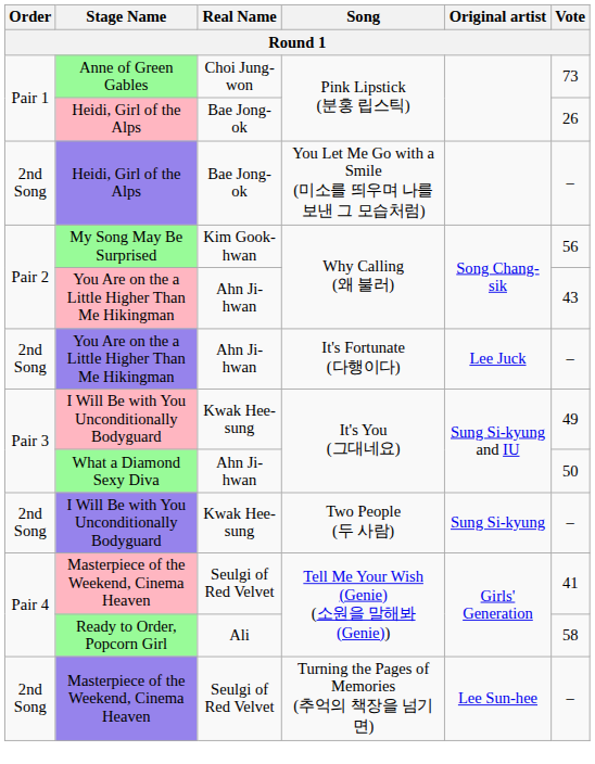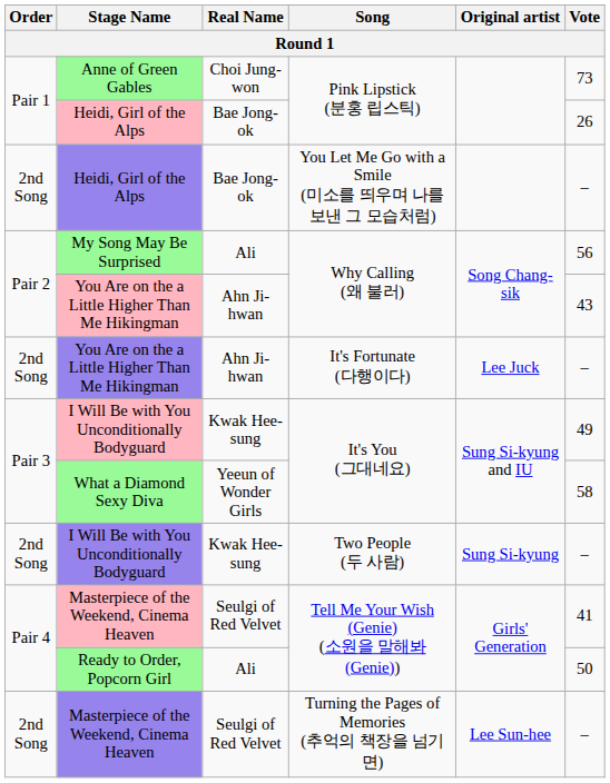 <table class="wikitable" style="text-align:center; width:95%;">
 <tr>
 <th style="width:1%;">Order</th>
 <th style="width:20%;">Stage Name</th>
 <th style="width:12%;">Real Name</th>
 <th style="width:23%;">Song</th>
 <th style="width:15%;">Original artist</th>
 <th style="width:1%;">Vote</th>
 </tr>
 <tr>
 <th colspan=6>Round 1</th>
 </tr>
 <tr>
 <td rowspan=2>Pair 1</td>
 <td bgcolor="palegreen">Anne of Green Gables</td>
 <td>Choi Jung-won</td>
 <td rowspan=2>Pink Lipstick<br>(분홍 립스틱)</td>
 <td rowspan=2></td>
 <td>73</td>
 </tr>
 <tr>
 <td bgcolor="lightpink">Heidi, Girl of the Alps</td>
 <td>Bae Jong-ok</td>
 <td>26</td>
 </tr>
 <tr>
 <td>2nd Song</td>
 <td bgcolor="#9683EC">Heidi, Girl of the Alps</td>
 <td>Bae Jong-ok</td>
 <td>You Let Me Go with a Smile<br>(미소를 띄우며 나를 보낸 그 모습처럼)</td>
 <td></td>
 <td>–</td>
 </tr>
 <tr>
 <td rowspan=2>Pair 2</td>
 <td bgcolor="palegreen">My Song May Be Surprised</td>
-<td>Kim Gook-hwan</td>
+<td>Ali</td>
 <td rowspan=2>Why Calling<br>(왜 불러)</td>
 <td rowspan=2><a href='#'>Song Chang-sik</a></td>
 <td>56</td>
 </tr>
 <tr>
 <td bgcolor="lightpink">You Are on the a Little Higher Than Me Hikingman</td>
 <td>Ahn Ji-hwan</td>
 <td>43</td>
 </tr>
 <tr>
 <td>2nd Song</td>
 <td bgcolor="#9683EC">You Are on the a Little Higher Than Me Hikingman</td>
 <td>Ahn Ji-hwan</td>
 <td>It's Fortunate<br>(다행이다)</td>
 <td><a href='#'>Lee Juck</a></td>
 <td>–</td>
 </tr>
 <tr>
 <td rowspan=2>Pair 3</td>
 <td bgcolor="lightpink">I Will Be with You Unconditionally Bodyguard</td>
 <td>Kwak Hee-sung</td>
 <td rowspan=2>It's You<br>(그대네요)</td>
 <td rowspan=2><a href='#'>Sung Si-kyung</a> and <a href='#'>IU</a></td>
 <td>49</td>
 </tr>
 <tr>
 <td bgcolor="palegreen">What a Diamond Sexy Diva</td>
-<td>Ahn Ji-hwan</td>
-<td>50</td>
+<td>Yeeun of Wonder Girls</td>
+<td>58</td>
 </tr>
 <tr>
 <td>2nd Song</td>
 <td bgcolor="#9683EC">I Will Be with You Unconditionally Bodyguard</td>
 <td>Kwak Hee-sung</td>
 <td>Two People<br>(두 사람)</td>
 <td><a href='#'>Sung Si-kyung</a></td>
 <td>–</td>
 </tr>
 <tr>
 <td rowspan=2>Pair 4</td>
 <td bgcolor="lightpink">Masterpiece of the Weekend, Cinema Heaven</td>
 <td>Seulgi of Red Velvet</td>
 <td rowspan=2><a href='#'>Tell Me Your Wish (Genie)</a><br>(<a href='#'>소원을 말해봐 (Genie)</a>)</td>
 <td rowspan=2><a href='#'>Girls' Generation</a></td>
 <td>41</td>
 </tr>
 <tr>
 <td bgcolor="palegreen">Ready to Order, Popcorn Girl</td>
 <td>Ali</td>
-<td>58</td>
+<td>50</td>
 </tr>
 <tr>
 <td>2nd Song</td>
 <td bgcolor="#9683EC">Masterpiece of the Weekend, Cinema Heaven</td>
 <td>Seulgi of Red Velvet</td>
 <td>Turning the Pages of Memories<br>(추억의 책장을 넘기면)</td>
 <td><a href='#'>Lee Sun-hee</a></td>
 <td>–</td>
 </tr>
 </table>
